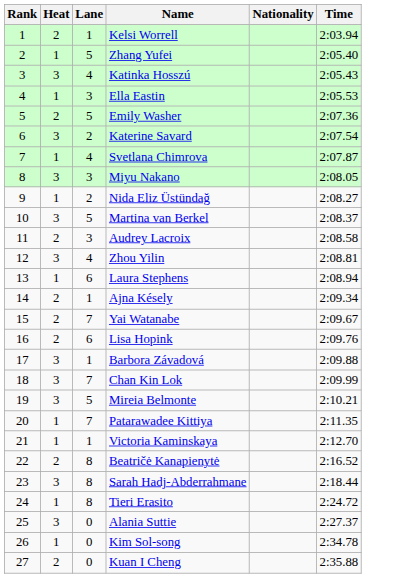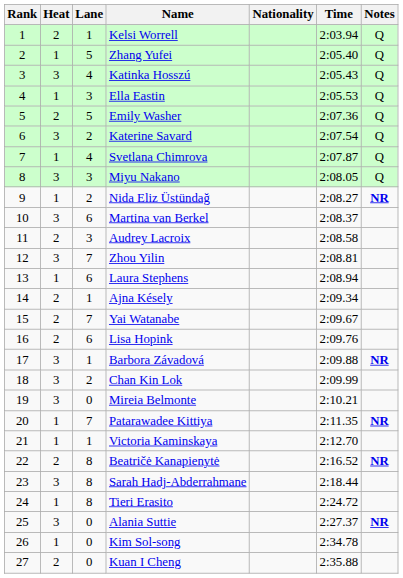 <table class="wikitable sortable" style="text-align:center">
 <tr>
 <th>Rank</th>
 <th>Heat</th>
 <th>Lane</th>
 <th>Name</th>
 <th>Nationality</th>
 <th>Time</th>
+<th>Notes</th>
 </tr>
 <tr bgcolor=ccffcc>
 <td>1</td>
 <td>2</td>
 <td>1</td>
 <td align=left><a href='#'>Kelsi Worrell</a></td>
 <td align=left></td>
 <td>2:03.94</td>
+<td>Q</td>
 </tr>
 <tr bgcolor=ccffcc>
 <td>2</td>
 <td>1</td>
 <td>5</td>
 <td align=left><a href='#'>Zhang Yufei</a></td>
 <td align=left></td>
 <td>2:05.40</td>
+<td>Q</td>
 </tr>
 <tr bgcolor=ccffcc>
 <td>3</td>
 <td>3</td>
 <td>4</td>
 <td align=left><a href='#'>Katinka Hosszú</a></td>
 <td align=left></td>
 <td>2:05.43</td>
+<td>Q</td>
 </tr>
 <tr bgcolor=ccffcc>
 <td>4</td>
 <td>1</td>
 <td>3</td>
 <td align=left><a href='#'>Ella Eastin</a></td>
 <td align=left></td>
 <td>2:05.53</td>
+<td>Q</td>
 </tr>
 <tr bgcolor=ccffcc>
 <td>5</td>
 <td>2</td>
 <td>5</td>
 <td align=left><a href='#'>Emily Washer</a></td>
 <td align=left></td>
 <td>2:07.36</td>
+<td>Q</td>
 </tr>
 <tr bgcolor=ccffcc>
 <td>6</td>
 <td>3</td>
 <td>2</td>
 <td align=left><a href='#'>Katerine Savard</a></td>
 <td align=left></td>
 <td>2:07.54</td>
+<td>Q</td>
 </tr>
 <tr bgcolor=ccffcc>
 <td>7</td>
 <td>1</td>
 <td>4</td>
 <td align=left><a href='#'>Svetlana Chimrova</a></td>
 <td align=left></td>
 <td>2:07.87</td>
+<td>Q</td>
 </tr>
 <tr bgcolor=ccffcc>
 <td>8</td>
 <td>3</td>
 <td>3</td>
 <td align=left><a href='#'>Miyu Nakano</a></td>
 <td align=left></td>
 <td>2:08.05</td>
+<td>Q</td>
 </tr>
 <tr>
 <td>9</td>
 <td>1</td>
 <td>2</td>
 <td align=left><a href='#'>Nida Eliz Üstündağ</a></td>
 <td align=left></td>
 <td>2:08.27</td>
+<td><strong><a href='#'>NR</a></strong></td>
 </tr>
 <tr>
 <td>10</td>
 <td>3</td>
-<td>5</td>
+<td>6</td>
 <td align=left><a href='#'>Martina van Berkel</a></td>
 <td align=left></td>
 <td>2:08.37</td>
+<td></td>
 </tr>
 <tr>
 <td>11</td>
 <td>2</td>
 <td>3</td>
 <td align=left><a href='#'>Audrey Lacroix</a></td>
 <td align=left></td>
 <td>2:08.58</td>
+<td></td>
 </tr>
 <tr>
 <td>12</td>
 <td>3</td>
-<td>4</td>
+<td>7</td>
 <td align=left><a href='#'>Zhou Yilin</a></td>
 <td align=left></td>
 <td>2:08.81</td>
+<td></td>
 </tr>
 <tr>
 <td>13</td>
 <td>1</td>
 <td>6</td>
 <td align=left><a href='#'>Laura Stephens</a></td>
 <td align=left></td>
 <td>2:08.94</td>
+<td></td>
 </tr>
 <tr>
 <td>14</td>
 <td>2</td>
 <td>1</td>
 <td align=left><a href='#'>Ajna Késely</a></td>
 <td align=left></td>
 <td>2:09.34</td>
+<td></td>
 </tr>
 <tr>
 <td>15</td>
 <td>2</td>
 <td>7</td>
 <td align=left><a href='#'>Yai Watanabe</a></td>
 <td align=left></td>
 <td>2:09.67</td>
+<td></td>
 </tr>
 <tr>
 <td>16</td>
 <td>2</td>
 <td>6</td>
 <td align=left><a href='#'>Lisa Hopink</a></td>
 <td align=left></td>
 <td>2:09.76</td>
+<td></td>
 </tr>
 <tr>
 <td>17</td>
 <td>3</td>
 <td>1</td>
 <td align=left><a href='#'>Barbora Závadová</a></td>
 <td align=left></td>
 <td>2:09.88</td>
+<td><strong><a href='#'>NR</a></strong></td>
 </tr>
 <tr>
 <td>18</td>
 <td>3</td>
-<td>7</td>
+<td>2</td>
 <td align=left><a href='#'>Chan Kin Lok</a></td>
 <td align=left></td>
 <td>2:09.99</td>
+<td></td>
 </tr>
 <tr>
 <td>19</td>
 <td>3</td>
-<td>5</td>
+<td>0</td>
 <td align=left><a href='#'>Mireia Belmonte</a></td>
 <td align=left></td>
 <td>2:10.21</td>
+<td></td>
 </tr>
 <tr>
 <td>20</td>
 <td>1</td>
 <td>7</td>
 <td align=left><a href='#'>Patarawadee Kittiya</a></td>
 <td align=left></td>
 <td>2:11.35</td>
+<td><strong><a href='#'>NR</a></strong></td>
 </tr>
 <tr>
 <td>21</td>
 <td>1</td>
 <td>1</td>
 <td align=left><a href='#'>Victoria Kaminskaya</a></td>
 <td align=left></td>
 <td>2:12.70</td>
+<td></td>
 </tr>
 <tr>
 <td>22</td>
 <td>2</td>
 <td>8</td>
 <td align=left><a href='#'>Beatričė Kanapienytė</a></td>
 <td align=left></td>
 <td>2:16.52</td>
+<td><strong><a href='#'>NR</a></strong></td>
 </tr>
 <tr>
 <td>23</td>
 <td>3</td>
 <td>8</td>
 <td align=left><a href='#'>Sarah Hadj-Abderrahmane</a></td>
 <td align=left></td>
 <td>2:18.44</td>
+<td></td>
 </tr>
 <tr>
 <td>24</td>
 <td>1</td>
 <td>8</td>
 <td align=left><a href='#'>Tieri Erasito</a></td>
 <td align=left></td>
 <td>2:24.72</td>
+<td></td>
 </tr>
 <tr>
 <td>25</td>
 <td>3</td>
 <td>0</td>
 <td align=left><a href='#'>Alania Suttie</a></td>
 <td align=left></td>
 <td>2:27.37</td>
+<td><strong><a href='#'>NR</a></strong></td>
 </tr>
 <tr>
 <td>26</td>
 <td>1</td>
 <td>0</td>
 <td align=left><a href='#'>Kim Sol-song</a></td>
 <td align=left></td>
 <td>2:34.78</td>
+<td></td>
 </tr>
 <tr>
 <td>27</td>
 <td>2</td>
 <td>0</td>
 <td align=left><a href='#'>Kuan I Cheng</a></td>
 <td align=left></td>
 <td>2:35.88</td>
+<td></td>
 </tr>
 </table>
